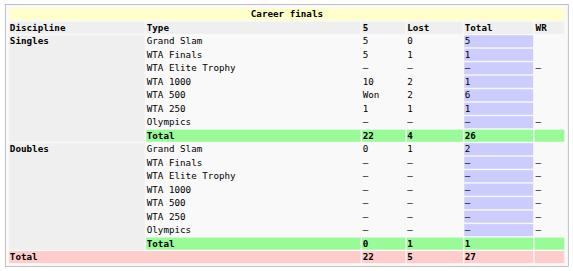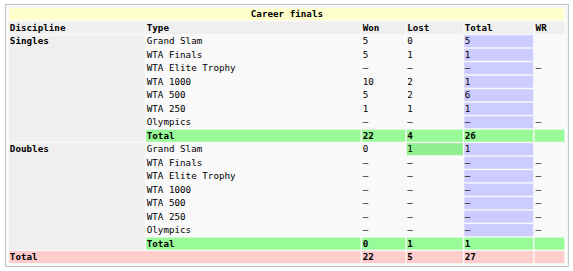 <table class="infobox vcard vevent nowrap" width=40%>
 <tr style="background:#ffffcc">
 <th scope=col colspan=6>Career finals</th>
 </tr>
 <tr style=background:#efefef;font-weight:bold>
 <td>Discipline</td>
 <td>Type</td>
-<td>5</td>
+<td>Won</td>
 <td>Lost</td>
 <td>Total</td>
 <td>WR</td>
 </tr>
 <tr>
 <td rowspan="8" style="background:#efefef;font-weight:bold">Singles</td>
 <td>Grand Slam</td>
 <td>5</td>
 <td>0</td>
 <td style="background:#CCCCFF">5</td>
 <td></td>
 </tr>
 <tr>
 <td>WTA Finals</td>
 <td>5</td>
 <td>1</td>
 <td style="background:#CCCCFF">1</td>
 <td></td>
 </tr>
 <tr>
 <td>WTA Elite Trophy</td>
 <td>–</td>
 <td>–</td>
 <td style="background:#CCCCFF">–</td>
 <td>–</td>
 </tr>
 <tr>
 <td>WTA 1000</td>
 <td>10</td>
 <td>2</td>
 <td style="background:#CCCCFF">1</td>
 <td></td>
 </tr>
 <tr>
 <td>WTA 500</td>
-<td>Won</td>
+<td>5</td>
 <td>2</td>
 <td style="background:#CCCCFF">6</td>
 <td></td>
 </tr>
 <tr>
 <td>WTA 250</td>
 <td>1</td>
 <td>1</td>
 <td style="background:#CCCCFF">1</td>
 <td></td>
 </tr>
 <tr>
 <td>Olympics</td>
 <td>–</td>
 <td>–</td>
 <td style="background:#CCCCFF">–</td>
 <td>–</td>
 </tr>
 <tr style="background:#98FB98">
 <td><strong>Total</strong></td>
 <td><strong>22</strong></td>
 <td><strong>4</strong></td>
 <td><strong>26</strong></td>
 <td><strong></strong></td>
 </tr>
 <tr>
 <td rowspan="8" style="background:#efefef;font-weight:bold">Doubles</td>
 <td>Grand Slam</td>
 <td>0</td>
-<td>1</td>
-<td style="background:#CCCCFF">2</td>
+<td style="background: lightgreen;">1</td>
+<td style="background:#CCCCFF">1</td>
 <td></td>
 </tr>
 <tr>
 <td>WTA Finals</td>
 <td>–</td>
 <td>–</td>
 <td style="background:#CCCCFF">–</td>
 <td>–</td>
 </tr>
 <tr>
 <td>WTA Elite Trophy</td>
 <td>–</td>
 <td>–</td>
 <td style="background:#CCCCFF">–</td>
 <td>–</td>
 </tr>
 <tr>
 <td>WTA 1000</td>
 <td>–</td>
 <td>–</td>
 <td style="background:#CCCCFF">–</td>
 <td>–</td>
 </tr>
 <tr>
 <td>WTA 500</td>
 <td>–</td>
 <td>–</td>
 <td style="background:#CCCCFF">–</td>
 <td>–</td>
 </tr>
 <tr>
 <td>WTA 250</td>
 <td>–</td>
 <td>–</td>
 <td style="background:#CCCCFF">–</td>
 <td>–</td>
 </tr>
 <tr>
 <td>Olympics</td>
 <td>–</td>
 <td>–</td>
 <td style="background:#CCCCFF">–</td>
 <td>–</td>
 </tr>
 <tr style="background:#98FB98">
 <td><strong>Total</strong></td>
 <td><strong>0</strong></td>
 <td><strong>1</strong></td>
 <td><strong>1</strong></td>
 <td><strong></strong></td>
 </tr>
 <tr style="background:#FFCCCC">
 <td colspan=2><strong>Total</strong></td>
 <td><strong>22</strong></td>
 <td><strong>5</strong></td>
 <td><strong>27</strong></td>
 <td><strong></strong></td>
 </tr>
 </table>
